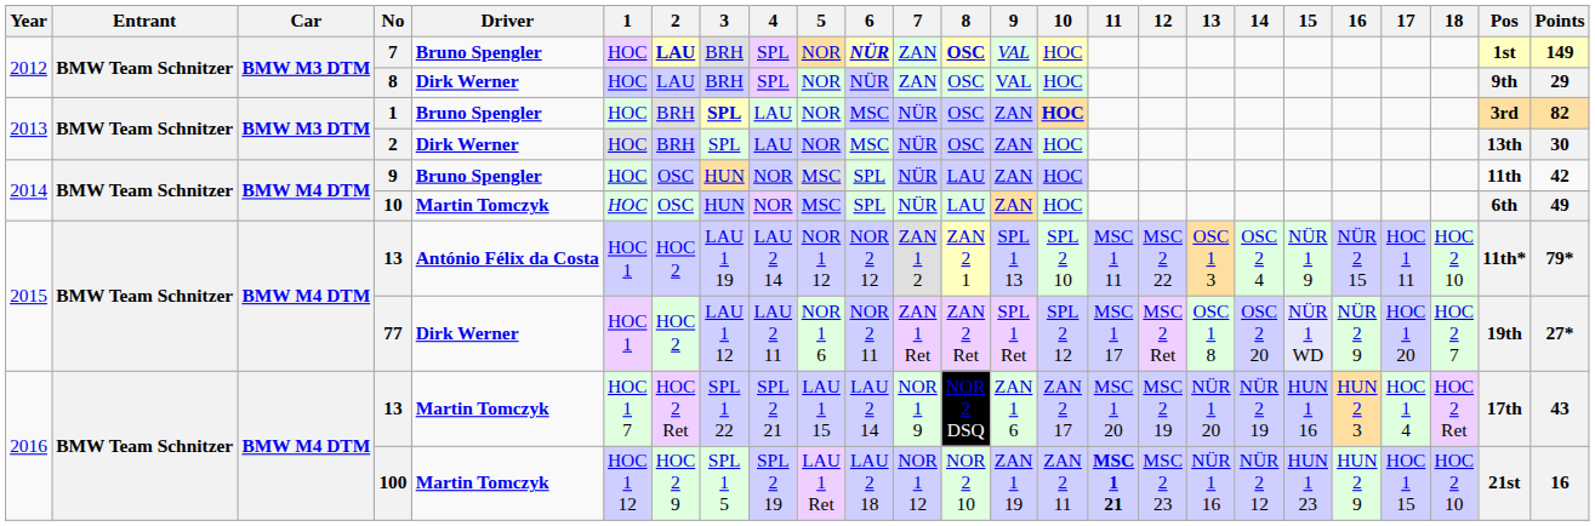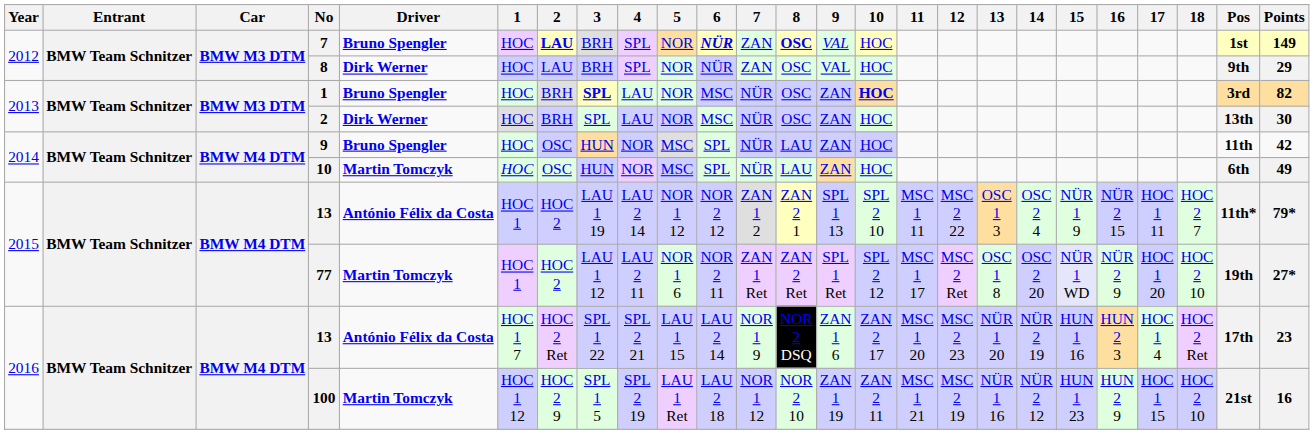 <table class="wikitable" border="1" style="text-align:center; font-size:90%;">
 <tr>
 <th>Year</th>
 <th>Entrant</th>
 <th>Car</th>
 <th>No</th>
 <th>Driver</th>
 <th>1</th>
 <th>2</th>
 <th>3</th>
 <th>4</th>
 <th>5</th>
 <th>6</th>
 <th>7</th>
 <th>8</th>
 <th>9</th>
 <th>10</th>
 <th>11</th>
 <th>12</th>
 <th>13</th>
 <th>14</th>
 <th>15</th>
 <th>16</th>
 <th>17</th>
 <th>18</th>
 <th>Pos</th>
 <th>Points</th>
 </tr>
 <tr>
 <td rowspan=2><a href='#'>2012</a></td>
 <th rowspan=2>BMW Team Schnitzer</th>
 <th rowspan=2><a href='#'>BMW M3 DTM</a></th>
 <th>7</th>
 <td align="left"><strong> <a href='#'>Bruno Spengler</a></strong></td>
 <td style="background:#EFCFFF;"><a href='#'>HOC</a><br></td>
 <td style="background:#FFFFBF;"><strong><a href='#'>LAU</a></strong><br></td>
 <td style="background:#DFDFDF;"><a href='#'>BRH</a><br></td>
 <td style="background:#EFCFFF;"><a href='#'>SPL</a><br></td>
 <td style="background:#FFDF9F;"><a href='#'>NOR</a><br></td>
 <td style="background:#FFFFBF;"><strong><em><a href='#'>NÜR</a></em></strong><br></td>
 <td style="background:#DFFFDF;"><a href='#'>ZAN</a><br></td>
 <td style="background:#FFFFBF;"><strong><a href='#'>OSC</a></strong><br></td>
 <td style="background:#DFFFDF;"><em><a href='#'>VAL</a></em><br></td>
 <td style="background:#FFFFBF;"><a href='#'>HOC</a><br></td>
 <td></td>
 <td></td>
 <td></td>
 <td></td>
 <td></td>
 <td></td>
 <td></td>
 <td></td>
 <td style="background:#FFFFBF;"><strong>1st</strong></td>
 <td style="background:#FFFFBF;"><strong>149</strong></td>
 </tr>
 <tr>
 <th>8</th>
 <td align="left"><strong> <a href='#'>Dirk Werner</a></strong></td>
 <td style="background:#CFCFFF;"><a href='#'>HOC</a><br></td>
 <td style="background:#CFCFFF;"><a href='#'>LAU</a><br></td>
 <td style="background:#CFCFFF;"><a href='#'>BRH</a><br></td>
 <td style="background:#EFCFFF;"><a href='#'>SPL</a><br></td>
 <td style="background:#DFFFDF;"><a href='#'>NOR</a><br></td>
 <td style="background:#CFCFFF;"><a href='#'>NÜR</a><br></td>
 <td style="background:#DFFFDF;"><a href='#'>ZAN</a><br></td>
 <td style="background:#DFFFDF;"><a href='#'>OSC</a><br></td>
 <td style="background:#DFFFDF;"><a href='#'>VAL</a><br></td>
 <td style="background:#DFFFDF;"><a href='#'>HOC</a><br></td>
 <td></td>
 <td></td>
 <td></td>
 <td></td>
 <td></td>
 <td></td>
 <td></td>
 <td></td>
 <th>9th</th>
 <th>29</th>
 </tr>
 <tr>
 <td rowspan=2><a href='#'>2013</a></td>
 <th rowspan=2>BMW Team Schnitzer</th>
 <th rowspan=2><a href='#'>BMW M3 DTM</a></th>
 <th>1</th>
 <td align="left"><strong> <a href='#'>Bruno Spengler</a></strong></td>
 <td style="background:#DFFFDF;"><a href='#'>HOC</a><br></td>
 <td style="background:#DFDFDF;"><a href='#'>BRH</a><br></td>
 <td style="background:#FFFFBF;"><strong><a href='#'>SPL</a></strong><br></td>
 <td style="background:#DFFFDF;"><a href='#'>LAU</a><br></td>
 <td style="background:#DFFFDF;"><a href='#'>NOR</a><br></td>
 <td style="background:#CFCFFF;"><a href='#'>MSC</a><br></td>
 <td style="background:#CFCFFF;"><a href='#'>NÜR</a><br></td>
 <td style="background:#CFCFFF;"><a href='#'>OSC</a><br></td>
 <td style="background:#CFCFFF;"><a href='#'>ZAN</a><br></td>
 <td style="background:#FFDF9F;"><strong><a href='#'>HOC</a></strong><br></td>
 <td></td>
 <td></td>
 <td></td>
 <td></td>
 <td></td>
 <td></td>
 <td></td>
 <td></td>
 <td style="background:#FFDF9F;"><strong>3rd</strong></td>
 <td style="background:#FFDF9F;"><strong>82</strong></td>
 </tr>
 <tr>
 <th>2</th>
 <td align="left"><strong> <a href='#'>Dirk Werner</a></strong></td>
 <td style="background:#DFDFDF;"><a href='#'>HOC</a><br></td>
 <td style="background:#CFCFFF;"><a href='#'>BRH</a><br></td>
 <td style="background:#DFFFDF;"><a href='#'>SPL</a><br></td>
 <td style="background:#CFCFFF;"><a href='#'>LAU</a><br></td>
 <td style="background:#CFCFFF;"><a href='#'>NOR</a><br></td>
 <td style="background:#DFFFDF;"><a href='#'>MSC</a><br></td>
 <td style="background:#CFCFFF;"><a href='#'>NÜR</a><br></td>
 <td style="background:#CFCFFF;"><a href='#'>OSC</a><br></td>
 <td style="background:#CFCFFF;"><a href='#'>ZAN</a><br></td>
 <td style="background:#DFFFDF;"><a href='#'>HOC</a><br></td>
 <td></td>
 <td></td>
 <td></td>
 <td></td>
 <td></td>
 <td></td>
 <td></td>
 <td></td>
 <th>13th</th>
 <th>30</th>
 </tr>
 <tr>
 <td rowspan=2><a href='#'>2014</a></td>
 <th rowspan=2>BMW Team Schnitzer</th>
 <th rowspan=2><a href='#'>BMW M4 DTM</a></th>
 <th>9</th>
 <td align="left"><strong> <a href='#'>Bruno Spengler</a></strong></td>
 <td style="background:#DFFFDF;"><a href='#'>HOC</a><br></td>
 <td style="background:#CFCFFF;"><a href='#'>OSC</a><br></td>
 <td style="background:#FFDF9F;"><a href='#'>HUN</a><br></td>
 <td style="background:#CFCFFF;"><a href='#'>NOR</a><br></td>
 <td style="background:#DFDFDF;"><a href='#'>MSC</a><br></td>
 <td style="background:#DFFFDF;"><a href='#'>SPL</a><br></td>
 <td style="background:#CFCFFF;"><a href='#'>NÜR</a><br></td>
 <td style="background:#CFCFFF;"><a href='#'>LAU</a><br></td>
 <td style="background:#CFCFFF;"><a href='#'>ZAN</a><br></td>
 <td style="background:#CFCFFF;"><a href='#'>HOC</a><br></td>
 <td></td>
 <td></td>
 <td></td>
 <td></td>
 <td></td>
 <td></td>
 <td></td>
 <td></td>
 <td><strong>11th</strong></td>
 <td><strong>42</strong></td>
 </tr>
 <tr>
 <th>10</th>
 <td align="left"><strong> <a href='#'>Martin Tomczyk</a></strong></td>
 <td style="background:#DFFFDF;"><em><a href='#'>HOC</a></em><br></td>
 <td style="background:#DFFFDF;"><a href='#'>OSC</a><br></td>
 <td style="background:#CFCFFF;"><a href='#'>HUN</a><br></td>
 <td style="background:#EFCFFF;"><a href='#'>NOR</a><br></td>
 <td style="background:#CFCFFF;"><a href='#'>MSC</a><br></td>
 <td style="background:#DFFFDF;"><a href='#'>SPL</a><br></td>
 <td style="background:#DFFFDF;"><a href='#'>NÜR</a><br></td>
 <td style="background:#DFFFDF;"><a href='#'>LAU</a><br></td>
 <td style="background:#FFDF9F;"><a href='#'>ZAN</a><br></td>
 <td style="background:#DFFFDF;"><a href='#'>HOC</a><br></td>
 <td></td>
 <td></td>
 <td></td>
 <td></td>
 <td></td>
 <td></td>
 <td></td>
 <td></td>
 <th>6th</th>
 <th>49</th>
 </tr>
 <tr>
 <td rowspan=2><a href='#'>2015</a></td>
 <th rowspan=2>BMW Team Schnitzer</th>
 <th rowspan=2><a href='#'>BMW M4 DTM</a></th>
 <th>13</th>
 <td align="left"><strong> <a href='#'>António Félix da Costa</a></strong></td>
 <td style="background:#CFCFFF;"><a href='#'>HOC<br>1</a><br></td>
 <td style="background:#CFCFFF;"><a href='#'>HOC<br>2</a><br></td>
 <td style="background:#CFCFFF;"><a href='#'>LAU<br>1</a><br>19<small></small></td>
 <td style="background:#CFCFFF;"><a href='#'>LAU<br>2</a><br>14<small></small></td>
 <td style="background:#CFCFFF;"><a href='#'>NOR<br>1</a><br>12<small></small></td>
 <td style="background:#CFCFFF;"><a href='#'>NOR<br>2</a><br>12<small></small></td>
 <td style="background:#dfdfdf;"><a href='#'>ZAN<br>1</a><br>2<small></small></td>
 <td style="background:#ffffbf;"><a href='#'>ZAN<br>2</a><br>1<small></small></td>
 <td style="background:#CFCFFF;"><a href='#'>SPL<br>1</a><br>13<small></small></td>
 <td style="background:#DFFFDF;"><a href='#'>SPL<br>2</a><br>10<small></small></td>
 <td style="background:#CFCFFF;"><a href='#'>MSC<br>1</a><br>11<small></small></td>
 <td style="background:#CFCFFF;"><a href='#'>MSC<br>2</a><br>22<small></small></td>
 <td style="background:#ffdf9f;"><a href='#'>OSC<br>1</a><br>3<small></small></td>
 <td style="background:#DFFFDF;"><a href='#'>OSC<br>2</a><br>4<small></small></td>
 <td style="background:#DFFFDF;"><a href='#'>NÜR<br>1</a><br>9<small></small></td>
 <td style="background:#CFCFFF;"><a href='#'>NÜR<br>2</a><br>15<small></small></td>
 <td style="background:#CFCFFF;"><a href='#'>HOC<br>1</a><br>11<small></small></td>
-<td style="background:#DFFFDF;"><a href='#'>HOC<br>2</a><br>10<small></small></td>
+<td style="background:#DFFFDF;"><a href='#'>HOC<br>2</a><br>7<small></small></td>
 <th>11th*</th>
 <th>79*</th>
 </tr>
 <tr>
 <th>77</th>
-<td align="left"><strong> <a href='#'>Dirk Werner</a></strong></td>
+<td align="left"><strong> <a href='#'>Martin Tomczyk</a></strong></td>
 <td style="background:#EFCFFF;"><a href='#'>HOC<br>1</a><br></td>
 <td style="background:#DFFFDF;"><a href='#'>HOC<br>2</a><br></td>
 <td style="background:#CFCFFF;"><a href='#'>LAU<br>1</a><br>12<small></small></td>
 <td style="background:#CFCFFF;"><a href='#'>LAU<br>2</a><br>11<small></small></td>
 <td style="background:#DFFFDF;"><a href='#'>NOR<br>1</a><br>6<small></small></td>
 <td style="background:#CFCFFF;"><a href='#'>NOR<br>2</a><br>11<small></small></td>
 <td style="background:#EFCFFF;"><a href='#'>ZAN<br>1</a><br>Ret<small></small></td>
 <td style="background:#EFCFFF;"><a href='#'>ZAN<br>2</a><br>Ret<small></small></td>
 <td style="background:#EFCFFF;"><a href='#'>SPL<br>1</a><br>Ret<small></small></td>
 <td style="background:#CFCFFF;"><a href='#'>SPL<br>2</a><br>12<small></small></td>
 <td style="background:#CFCFFF;"><a href='#'>MSC<br>1</a><br>17<small></small></td>
 <td style="background:#EFCFFF;"><a href='#'>MSC<br>2</a><br>Ret<small></small></td>
 <td style="background:#DFFFDF;"><a href='#'>OSC<br>1</a><br>8<small></small></td>
 <td style="background:#CFCFFF;"><a href='#'>OSC<br>2</a><br>20<small></small></td>
 <td style="background: lavender;"><a href='#'>NÜR<br>1</a><br>WD<small></small></td>
 <td style="background:#DFFFDF;"><a href='#'>NÜR<br>2</a><br>9<small></small></td>
 <td style="background:#CFCFFF;"><a href='#'>HOC<br>1</a><br>20<small></small></td>
-<td style="background:#DFFFDF;"><a href='#'>HOC<br>2</a><br>7<small></small></td>
+<td style="background:#DFFFDF;"><a href='#'>HOC<br>2</a><br>10<small></small></td>
 <th>19th</th>
 <th>27*</th>
 </tr>
 <tr>
 <td rowspan=2><a href='#'>2016</a></td>
 <th rowspan=2>BMW Team Schnitzer</th>
 <th rowspan=2><a href='#'>BMW M4 DTM</a></th>
 <th>13</th>
-<td align="left"><strong> <a href='#'>Martin Tomczyk</a></strong></td>
+<td align="left"><strong> <a href='#'>António Félix da Costa</a></strong></td>
 <td style="background:#DFFFDF;"><a href='#'>HOC<br>1</a><br>7<small></small></td>
 <td style="background:#EFCFFF;"><a href='#'>HOC<br>2</a><br>Ret<small></small></td>
 <td style="background:#CFCFFF;"><a href='#'>SPL<br>1</a><br>22<small></small></td>
 <td style="background:#CFCFFF;"><a href='#'>SPL<br>2</a><br>21<small></small></td>
 <td style="background:#CFCFFF;"><a href='#'>LAU<br>1</a><br>15<small></small></td>
 <td style="background:#CFCFFF;"><a href='#'>LAU<br>2</a><br>14<small></small></td>
 <td style="background:#DFFFDF;"><a href='#'>NOR<br>1</a><br>9<small></small></td>
 <td style="background:#000000;color:white;"><a href='#'><span>NOR<br>2</span></a><br>DSQ<small></small></td>
 <td style="background:#DFFFDF;"><a href='#'>ZAN<br>1</a><br>6<small></small></td>
 <td style="background:#CFCFFF;"><a href='#'>ZAN<br>2</a><br>17<small></small></td>
 <td style="background:#CFCFFF;"><a href='#'>MSC<br>1</a><br>20<small></small></td>
-<td style="background:#CFCFFF;"><a href='#'>MSC<br>2</a><br>19<small></small></td>
+<td style="background:#CFCFFF;"><a href='#'>MSC<br>2</a><br>23<small></small></td>
 <td style="background:#CFCFFF;"><a href='#'>NÜR<br>1</a><br>20<small></small></td>
 <td style="background:#CFCFFF;"><a href='#'>NÜR<br>2</a><br>19<small></small></td>
 <td style="background:#CFCFFF;"><a href='#'>HUN<br>1</a><br>16<small></small></td>
 <td style="background:#ffdf9f;"><a href='#'>HUN<br>2</a><br>3<small></small></td>
 <td style="background:#DFFFDF;"><a href='#'>HOC<br>1</a><br>4<small></small></td>
 <td style="background:#EFCFFF;"><a href='#'>HOC<br>2</a><br>Ret<small></small></td>
 <th>17th</th>
-<th>43</th>
+<th>23</th>
 </tr>
 <tr>
 <th>100</th>
 <td align="left"><strong> <a href='#'>Martin Tomczyk</a></strong></td>
 <td style="background:#CFCFFF;"><a href='#'>HOC<br>1</a><br>12<small></small></td>
 <td style="background:#DFFFDF;"><a href='#'>HOC<br>2</a><br>9<small></small></td>
 <td style="background:#DFFFDF;"><a href='#'>SPL<br>1</a><br>5<small></small></td>
 <td style="background:#CFCFFF;"><a href='#'>SPL<br>2</a><br>19<small></small></td>
 <td style="background:#EFCFFF;"><a href='#'>LAU<br>1</a><br>Ret<small></small></td>
 <td style="background:#CFCFFF;"><a href='#'>LAU<br>2</a><br>18<small></small></td>
 <td style="background:#CFCFFF;"><a href='#'>NOR<br>1</a><br>12<small></small></td>
 <td style="background:#DFFFDF;"><a href='#'>NOR<br>2</a><br>10<small></small></td>
 <td style="background:#CFCFFF;"><a href='#'>ZAN<br>1</a><br>19<small></small></td>
 <td style="background:#CFCFFF;"><a href='#'>ZAN<br>2</a><br>11<small></small></td>
-<td style="background:#CFCFFF;"><strong><a href='#'>MSC<br>1</a><br>21<small></small></strong></td>
-<td style="background:#CFCFFF;"><a href='#'>MSC<br>2</a><br>23<small></small></td>
+<td style="background:#CFCFFF;"><a href='#'>MSC<br>1</a><br>21<small></small></td>
+<td style="background:#CFCFFF;"><a href='#'>MSC<br>2</a><br>19<small></small></td>
 <td style="background:#CFCFFF;"><a href='#'>NÜR<br>1</a><br>16<small></small></td>
 <td style="background:#CFCFFF;"><a href='#'>NÜR<br>2</a><br>12<small></small></td>
 <td style="background:#CFCFFF;"><a href='#'>HUN<br>1</a><br>23<small></small></td>
 <td style="background:#DFFFDF;"><a href='#'>HUN<br>2</a><br>9<small></small></td>
 <td style="background:#CFCFFF;"><a href='#'>HOC<br>1</a><br>15<small></small></td>
 <td style="background:#CFCFFF;"><a href='#'>HOC<br>2</a><br>10<small></small></td>
 <th>21st</th>
 <th>16</th>
 </tr>
 </table>
